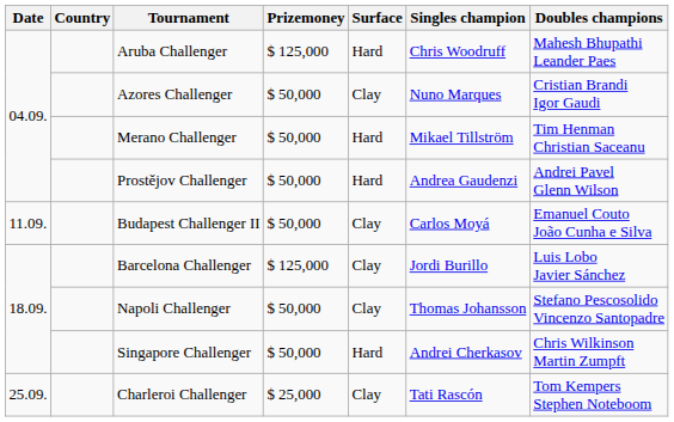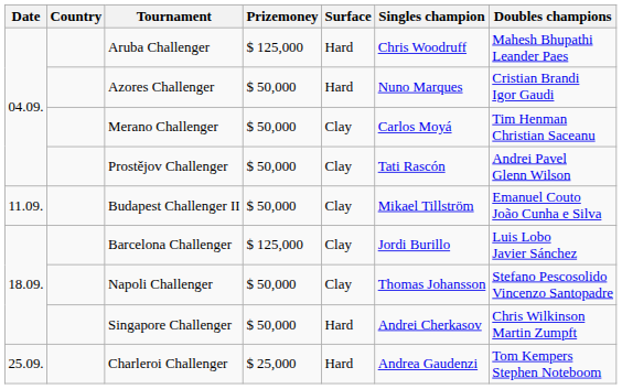 <table class="sortable wikitable" style=font-size:97%>
 <tr>
 <th>Date</th>
 <th>Country</th>
 <th>Tournament</th>
 <th>Prizemoney</th>
 <th>Surface</th>
 <th>Singles champion</th>
 <th>Doubles champions</th>
 </tr>
 <tr>
 <td rowspan="4">04.09.</td>
 <td></td>
 <td>Aruba Challenger</td>
 <td>$ 125,000</td>
 <td>Hard</td>
 <td> <a href='#'>Chris Woodruff</a></td>
 <td> <a href='#'>Mahesh Bhupathi</a><br> <a href='#'>Leander Paes</a></td>
 </tr>
 <tr>
 <td></td>
 <td>Azores Challenger</td>
 <td>$ 50,000</td>
-<td>Clay</td>
+<td>Hard</td>
 <td> <a href='#'>Nuno Marques</a></td>
 <td> <a href='#'>Cristian Brandi</a><br> <a href='#'>Igor Gaudi</a></td>
 </tr>
 <tr>
 <td></td>
 <td>Merano Challenger</td>
 <td>$ 50,000</td>
-<td>Hard</td>
-<td> <a href='#'>Mikael Tillström</a></td>
+<td>Clay</td>
+<td> <a href='#'>Carlos Moyá</a></td>
 <td> <a href='#'>Tim Henman</a><br> <a href='#'>Christian Saceanu</a></td>
 </tr>
 <tr>
 <td></td>
 <td>Prostějov Challenger</td>
 <td>$ 50,000</td>
-<td>Hard</td>
-<td> <a href='#'>Andrea Gaudenzi</a></td>
+<td>Clay</td>
+<td> <a href='#'>Tati Rascón</a></td>
 <td> <a href='#'>Andrei Pavel</a> <br>  <a href='#'>Glenn Wilson</a></td>
 </tr>
 <tr>
 <td>11.09.</td>
 <td></td>
 <td>Budapest Challenger II</td>
 <td>$ 50,000</td>
 <td>Clay</td>
-<td> <a href='#'>Carlos Moyá</a></td>
+<td> <a href='#'>Mikael Tillström</a></td>
 <td> <a href='#'>Emanuel Couto</a><br> <a href='#'>João Cunha e Silva</a></td>
 </tr>
 <tr>
 <td rowspan="3">18.09.</td>
 <td></td>
 <td>Barcelona Challenger</td>
 <td>$ 125,000</td>
 <td>Clay</td>
 <td> <a href='#'>Jordi Burillo</a></td>
 <td> <a href='#'>Luis Lobo</a><br> <a href='#'>Javier Sánchez</a></td>
 </tr>
 <tr>
 <td></td>
 <td>Napoli Challenger</td>
 <td>$ 50,000</td>
 <td>Clay</td>
 <td> <a href='#'>Thomas Johansson</a></td>
 <td> <a href='#'>Stefano Pescosolido</a> <br>  <a href='#'>Vincenzo Santopadre</a></td>
 </tr>
 <tr>
 <td></td>
 <td>Singapore Challenger</td>
 <td>$ 50,000</td>
 <td>Hard</td>
 <td> <a href='#'>Andrei Cherkasov</a></td>
 <td> <a href='#'>Chris Wilkinson</a><br> <a href='#'>Martin Zumpft</a></td>
 </tr>
 <tr>
 <td>25.09.</td>
 <td></td>
 <td>Charleroi Challenger</td>
 <td>$ 25,000</td>
-<td>Clay</td>
-<td> <a href='#'>Tati Rascón</a></td>
+<td>Hard</td>
+<td> <a href='#'>Andrea Gaudenzi</a></td>
 <td> <a href='#'>Tom Kempers</a><br> <a href='#'>Stephen Noteboom</a></td>
 </tr>
 </table>
